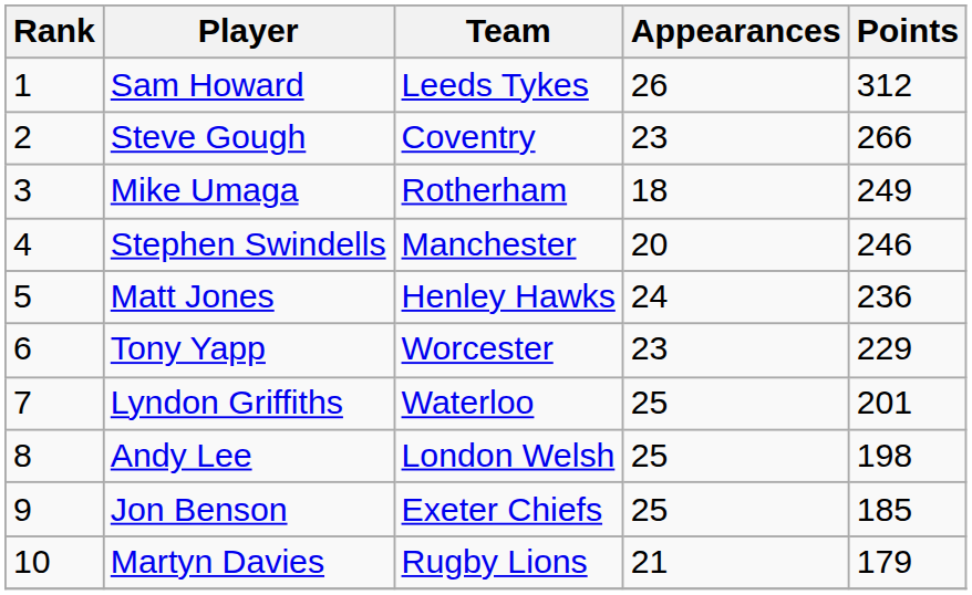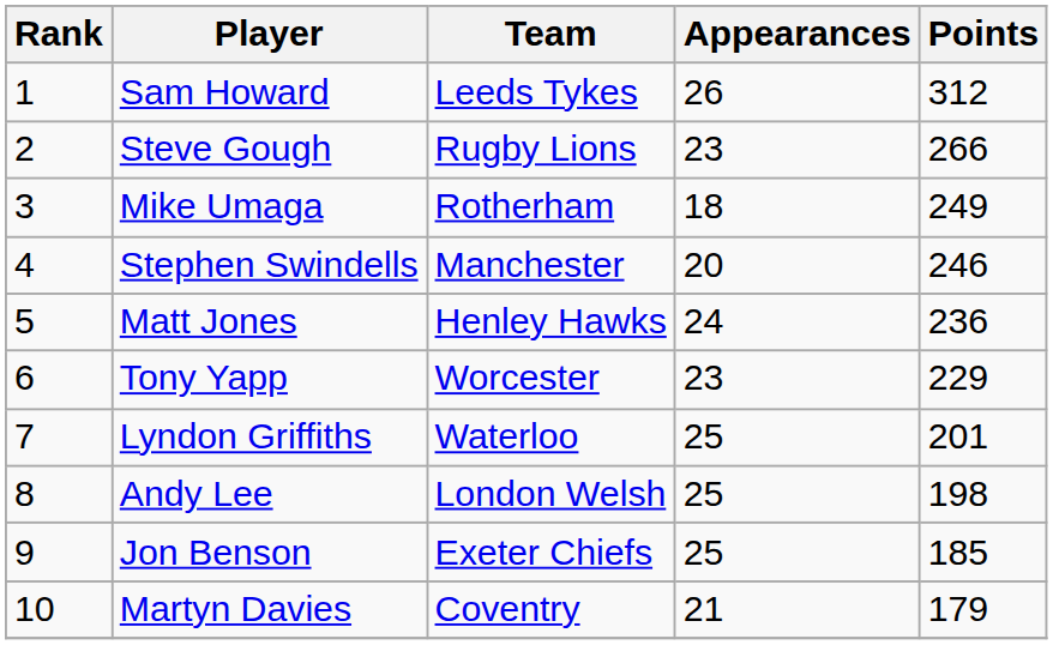 <table class="wikitable">
 <tr>
 <th>Rank</th>
 <th>Player</th>
 <th>Team</th>
 <th>Appearances</th>
 <th>Points</th>
 </tr>
 <tr>
 <td>1</td>
 <td> <a href='#'>Sam Howard</a></td>
 <td><a href='#'>Leeds Tykes</a></td>
 <td>26</td>
 <td>312</td>
 </tr>
 <tr>
 <td>2</td>
 <td> <a href='#'>Steve Gough</a></td>
-<td><a href='#'>Coventry</a></td>
+<td><a href='#'>Rugby Lions</a></td>
 <td>23</td>
 <td>266</td>
 </tr>
 <tr>
 <td>3</td>
 <td> <a href='#'>Mike Umaga</a></td>
 <td><a href='#'>Rotherham</a></td>
 <td>18</td>
 <td>249</td>
 </tr>
 <tr>
 <td>4</td>
 <td> <a href='#'>Stephen Swindells</a></td>
 <td><a href='#'>Manchester</a></td>
 <td>20</td>
 <td>246</td>
 </tr>
 <tr>
 <td>5</td>
 <td> <a href='#'>Matt Jones</a></td>
 <td><a href='#'>Henley Hawks</a></td>
 <td>24</td>
 <td>236</td>
 </tr>
 <tr>
 <td>6</td>
 <td> <a href='#'>Tony Yapp</a></td>
 <td><a href='#'>Worcester</a></td>
 <td>23</td>
 <td>229</td>
 </tr>
 <tr>
 <td>7</td>
 <td> <a href='#'>Lyndon Griffiths</a></td>
 <td><a href='#'>Waterloo</a></td>
 <td>25</td>
 <td>201</td>
 </tr>
 <tr>
 <td>8</td>
 <td> <a href='#'>Andy Lee</a></td>
 <td><a href='#'>London Welsh</a></td>
 <td>25</td>
 <td>198</td>
 </tr>
 <tr>
 <td>9</td>
 <td> <a href='#'>Jon Benson</a></td>
 <td><a href='#'>Exeter Chiefs</a></td>
 <td>25</td>
 <td>185</td>
 </tr>
 <tr>
 <td>10</td>
 <td> <a href='#'>Martyn Davies</a></td>
-<td><a href='#'>Rugby Lions</a></td>
+<td><a href='#'>Coventry</a></td>
 <td>21</td>
 <td>179</td>
 </tr>
 <tr>
 </tr>
 </table>
